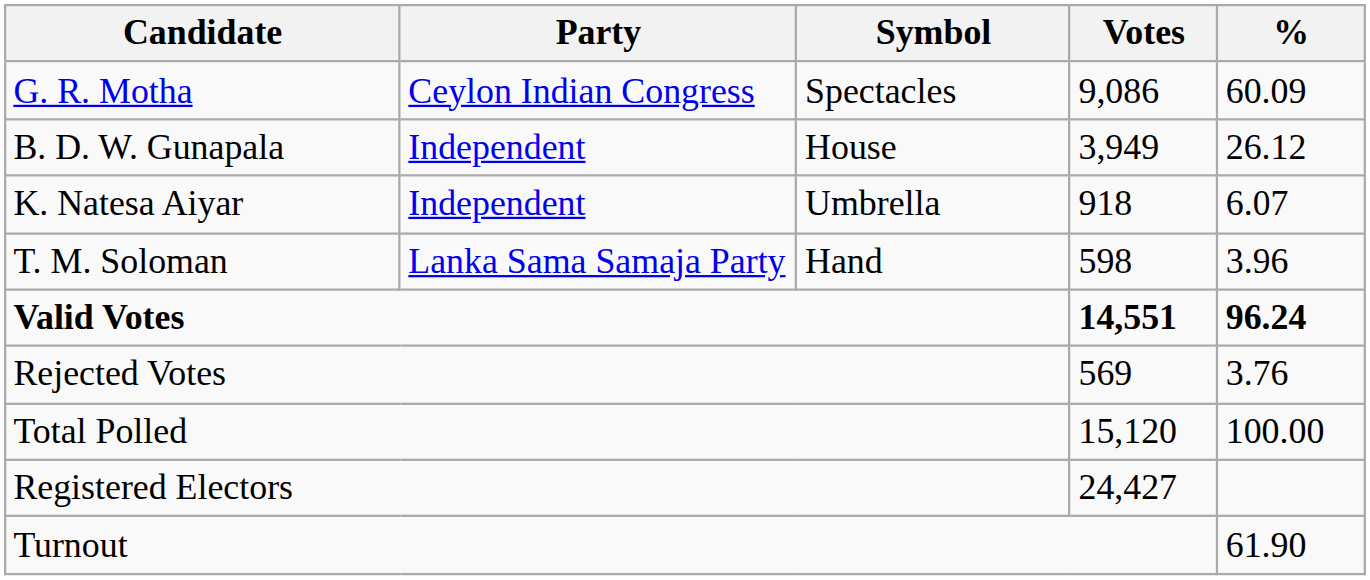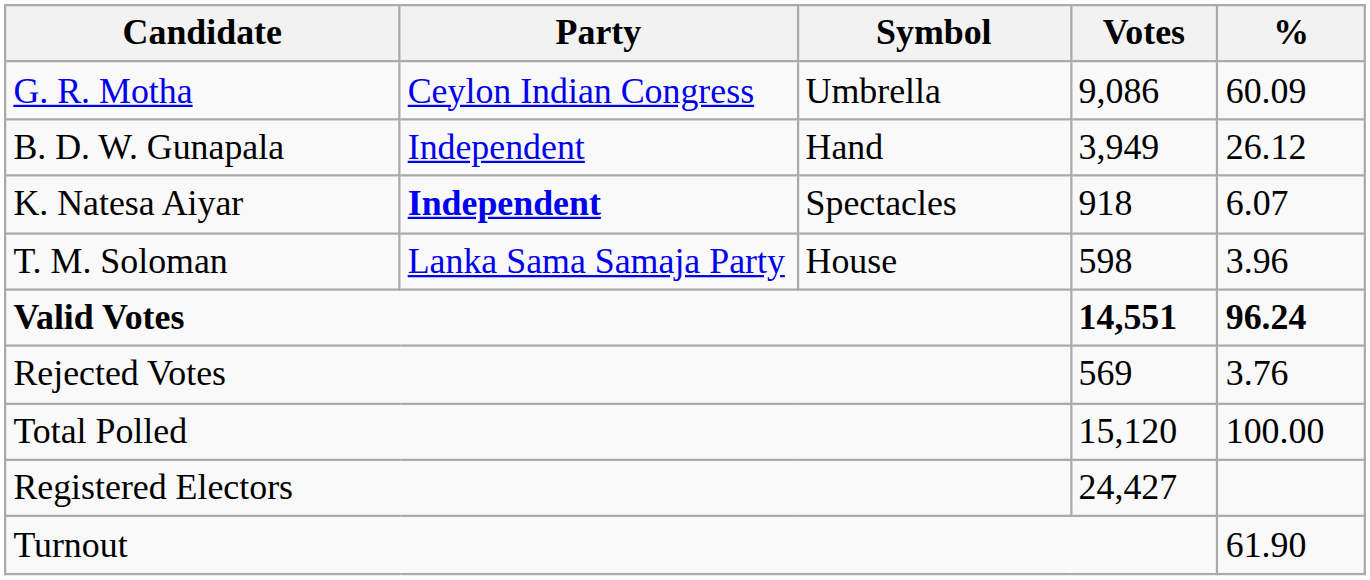 <table class="wikitable" border="1" style="text-align:right;">
 <tr>
 <th align=left width="180">Candidate</th>
 <th align=left width="180">Party</th>
 <th align=left width="120">Symbol</th>
 <th align=left width="60">Votes</th>
 <th align=left width="60">%</th>
 </tr>
 <tr>
 <td align=left><a href='#'>G. R. Motha</a></td>
 <td align=left><a href='#'>Ceylon Indian Congress</a></td>
-<td align=left>Spectacles</td>
+<td align=left>Umbrella</td>
 <td align=left>9,086</td>
 <td align=left>60.09</td>
 </tr>
 <tr>
 <td align=left>B. D. W. Gunapala</td>
 <td align=left><a href='#'>Independent</a></td>
-<td align=left>House</td>
+<td align=left>Hand</td>
 <td align=left>3,949</td>
 <td align=left>26.12</td>
 </tr>
 <tr>
 <td align=left>K. Natesa Aiyar</td>
-<td align=left><a href='#'>Independent</a></td>
-<td align=left>Umbrella</td>
+<td align=left><strong><a href='#'>Independent</a></strong></td>
+<td align=left>Spectacles</td>
 <td align=left>918</td>
 <td align=left>6.07</td>
 </tr>
 <tr>
 <td align=left>T. M. Soloman</td>
 <td align=left><a href='#'>Lanka Sama Samaja Party</a></td>
-<td align=left>Hand</td>
+<td align=left>House</td>
 <td align=left>598</td>
 <td align=left>3.96</td>
 </tr>
 <tr>
 <td align=left colspan=3><strong>Valid Votes</strong></td>
 <td align=left><strong>14,551</strong></td>
 <td align=left><strong>96.24</strong></td>
 </tr>
 <tr>
 <td align=left colspan=3>Rejected Votes</td>
 <td align=left>569</td>
 <td align=left>3.76</td>
 </tr>
 <tr>
 <td align=left colspan=3>Total Polled</td>
 <td align=left>15,120</td>
 <td align=left>100.00</td>
 </tr>
 <tr>
 <td align=left colspan=3>Registered Electors</td>
 <td align=left>24,427</td>
 <td></td>
 </tr>
 <tr>
 <td align=left colspan=4>Turnout</td>
 <td align=left>61.90</td>
 </tr>
 </table>
